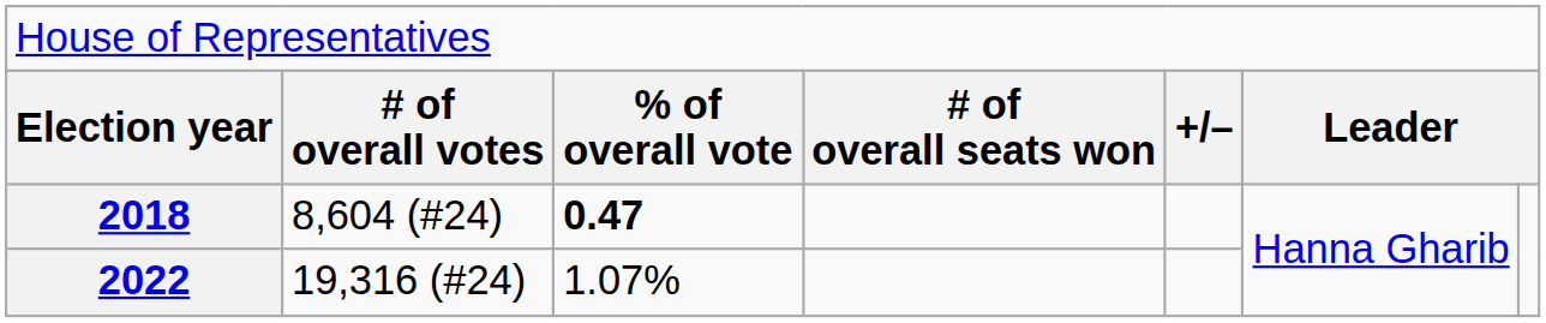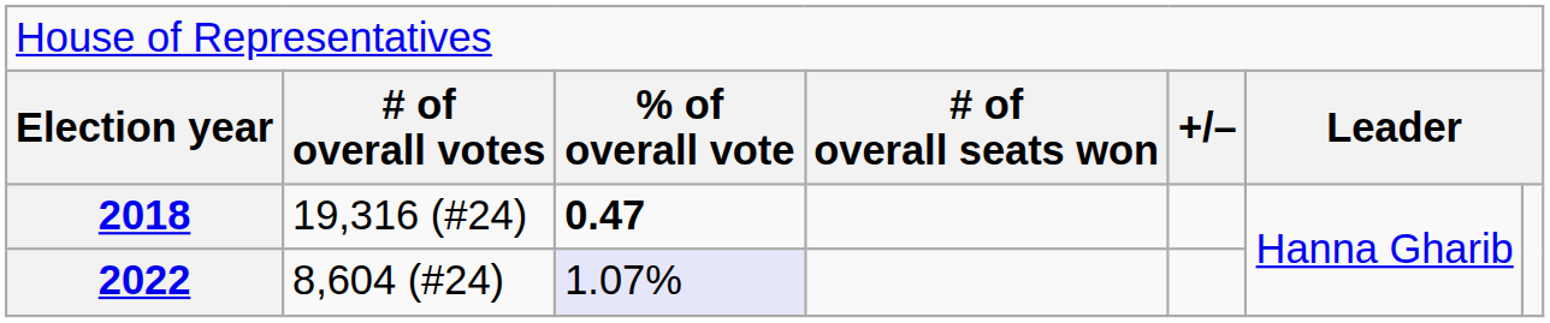 <table class=wikitable>
 <tr>
 <td colspan=7><a href='#'>House of Representatives</a></td>
 </tr>
 <tr>
 <th>Election year</th>
 <th># of<br>overall votes</th>
 <th>% of<br>overall vote</th>
 <th># of<br>overall seats won</th>
 <th>+/–</th>
 <th colspan="2">Leader</th>
 </tr>
 <tr>
 <th><a href='#'>2018</a></th>
-<td>8,604 (#24)</td>
+<td>19,316 (#24)</td>
 <td><strong>0.47</strong></td>
 <td></td>
 <td></td>
 <td rowspan="2" style="text-align: center"><a href='#'>Hanna Gharib</a></td>
 <td rowspan="2"></td>
 </tr>
 <tr>
 <th><a href='#'>2022</a></th>
-<td>19,316 (#24)</td>
-<td>1.07%</td>
+<td>8,604 (#24)</td>
+<td style="background: lavender;">1.07%</td>
 <td></td>
 <td></td>
 </tr>
 </table>
